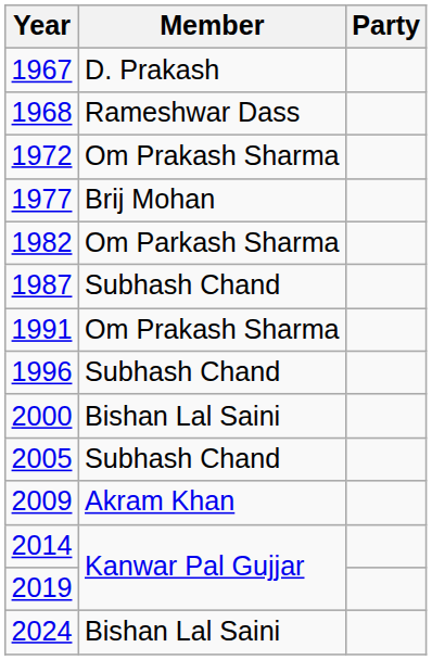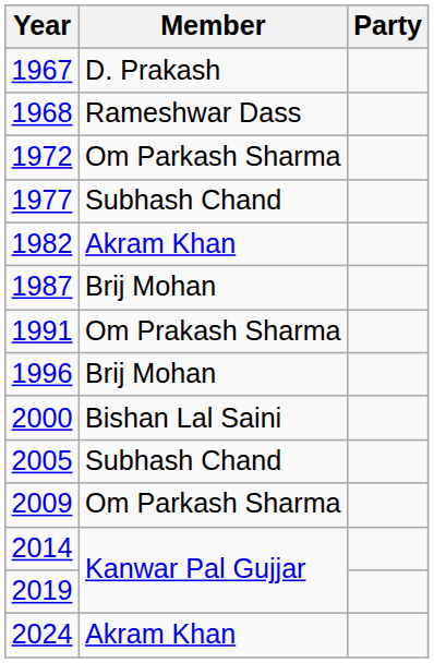 <table class="wikitable">
 <tr>
 <th>Year</th>
 <th>Member</th>
 <th colspan=2>Party</th>
 </tr>
 <tr>
 <td><a href='#'>1967</a></td>
 <td>D. Prakash</td>
 <td></td>
 </tr>
 <tr>
 <td><a href='#'>1968</a></td>
 <td>Rameshwar Dass</td>
 <td></td>
 </tr>
 <tr>
 <td><a href='#'>1972</a></td>
-<td>Om Prakash Sharma</td>
+<td>Om Parkash Sharma</td>
 <td></td>
 </tr>
 <tr>
 <td><a href='#'>1977</a></td>
-<td>Brij Mohan</td>
+<td>Subhash Chand</td>
 <td></td>
 </tr>
 <tr>
 <td><a href='#'>1982</a></td>
-<td>Om Parkash Sharma</td>
+<td><a href='#'>Akram Khan</a></td>
 <td></td>
 </tr>
 <tr>
 <td><a href='#'>1987</a></td>
-<td>Subhash Chand</td>
+<td>Brij Mohan</td>
 <td></td>
 </tr>
 <tr>
 <td><a href='#'>1991</a></td>
 <td>Om Prakash Sharma</td>
 <td></td>
 </tr>
 <tr>
 <td><a href='#'>1996</a></td>
-<td>Subhash Chand</td>
+<td>Brij Mohan</td>
 </tr>
 <tr>
 <td><a href='#'>2000</a></td>
 <td>Bishan Lal Saini</td>
 <td></td>
 </tr>
 <tr>
 <td><a href='#'>2005</a></td>
 <td>Subhash Chand</td>
 <td></td>
 </tr>
 <tr>
 <td><a href='#'>2009</a></td>
-<td><a href='#'>Akram Khan</a></td>
+<td>Om Parkash Sharma</td>
 <td></td>
 </tr>
 <tr>
 <td><a href='#'>2014</a></td>
 <td rowspan=2><a href='#'>Kanwar Pal Gujjar</a></td>
 <td></td>
 </tr>
 <tr>
 <td><a href='#'>2019</a></td>
 </tr>
 <tr>
 <td><a href='#'>2024</a></td>
-<td>Bishan Lal Saini</td>
+<td><a href='#'>Akram Khan</a></td>
 <td></td>
 </tr>
 </table>
